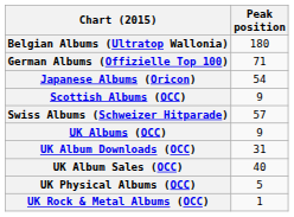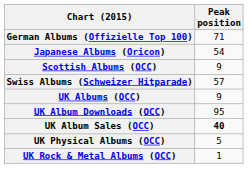 <table class="wikitable sortable plainrowheaders" style="text-align:center;">
 <tr>
 <th scope="col">Chart (2015)</th>
 <th scope="col">Peak<br>position</th>
-</tr>
-<tr>
-<th scope="row">Belgian Albums (<a href='#'>Ultratop</a> Wallonia)</th>
-<td>180</td>
 </tr>
 <tr>
 <th scope="row">German Albums (<a href='#'>Offizielle Top 100</a>)</th>
 <td>71</td>
 </tr>
 <tr>
 <th scope="row"><a href='#'>Japanese Albums</a> (<a href='#'>Oricon</a>)</th>
 <td>54</td>
 </tr>
 <tr>
 <th scope="row"><a href='#'>Scottish Albums</a> (<a href='#'>OCC</a>)</th>
 <td>9</td>
 </tr>
 <tr>
 <th scope="row">Swiss Albums (<a href='#'>Schweizer Hitparade</a>)</th>
 <td>57</td>
 </tr>
 <tr>
 <th scope="row"><a href='#'>UK Albums</a> (<a href='#'>OCC</a>)</th>
 <td>9</td>
 </tr>
 <tr>
 <th scope="row"><a href='#'>UK Album Downloads</a> (<a href='#'>OCC</a>)</th>
-<td>31</td>
+<td>95</td>
 </tr>
 <tr>
 <th scope="row">UK Album Sales (<a href='#'>OCC</a>)</th>
-<td>40</td>
+<td><strong>40</strong></td>
 </tr>
 <tr>
 <th scope="row">UK Physical Albums (<a href='#'>OCC</a>)</th>
 <td>5</td>
 </tr>
 <tr>
 <th scope="row"><a href='#'>UK Rock & Metal Albums</a> (<a href='#'>OCC</a>)</th>
 <td>1</td>
 </tr>
 </table>
